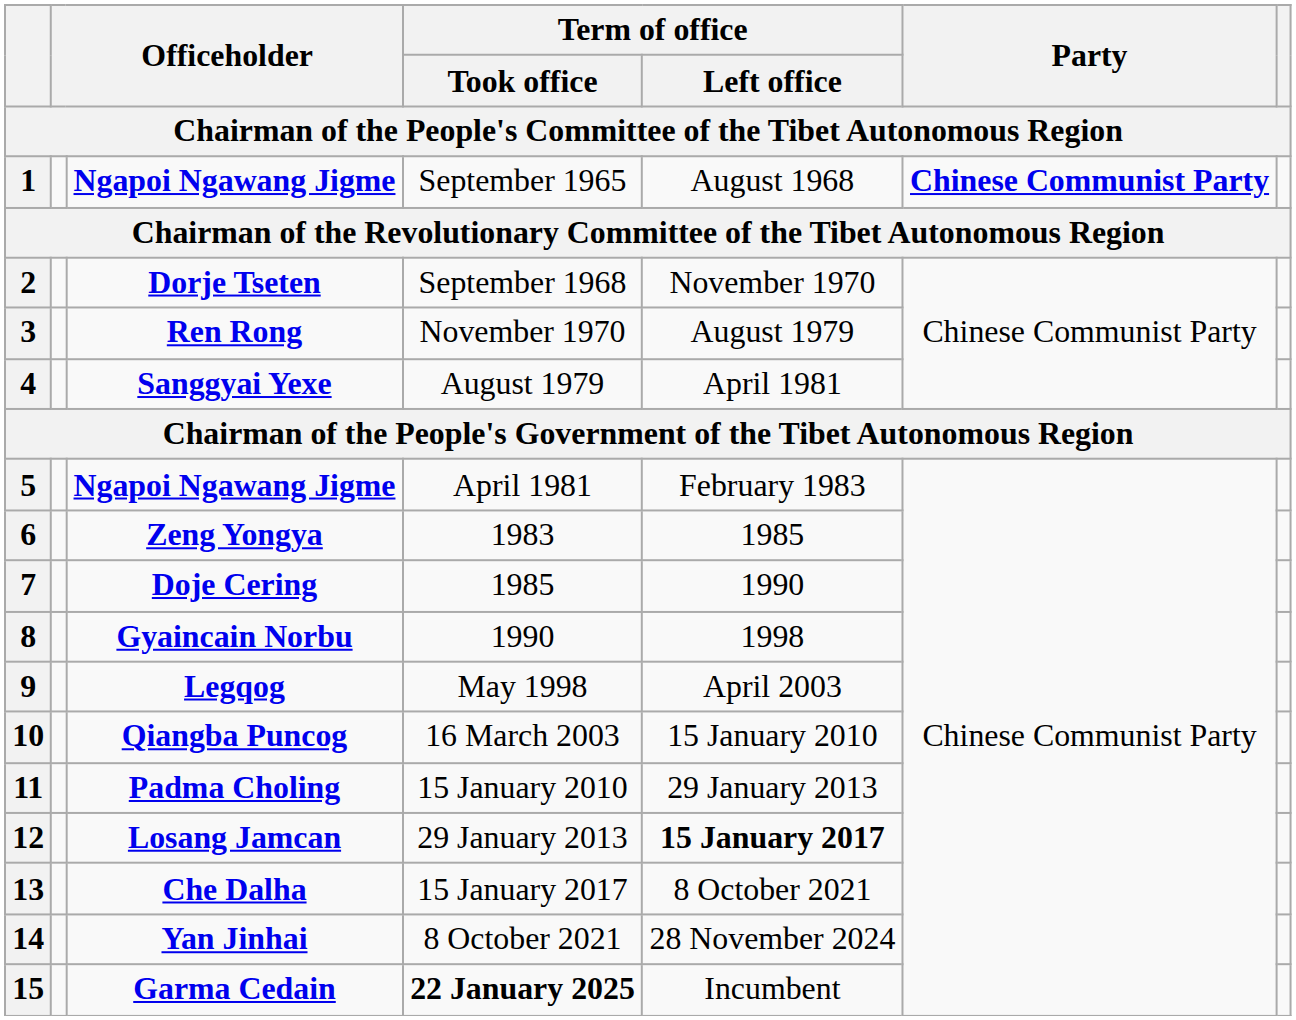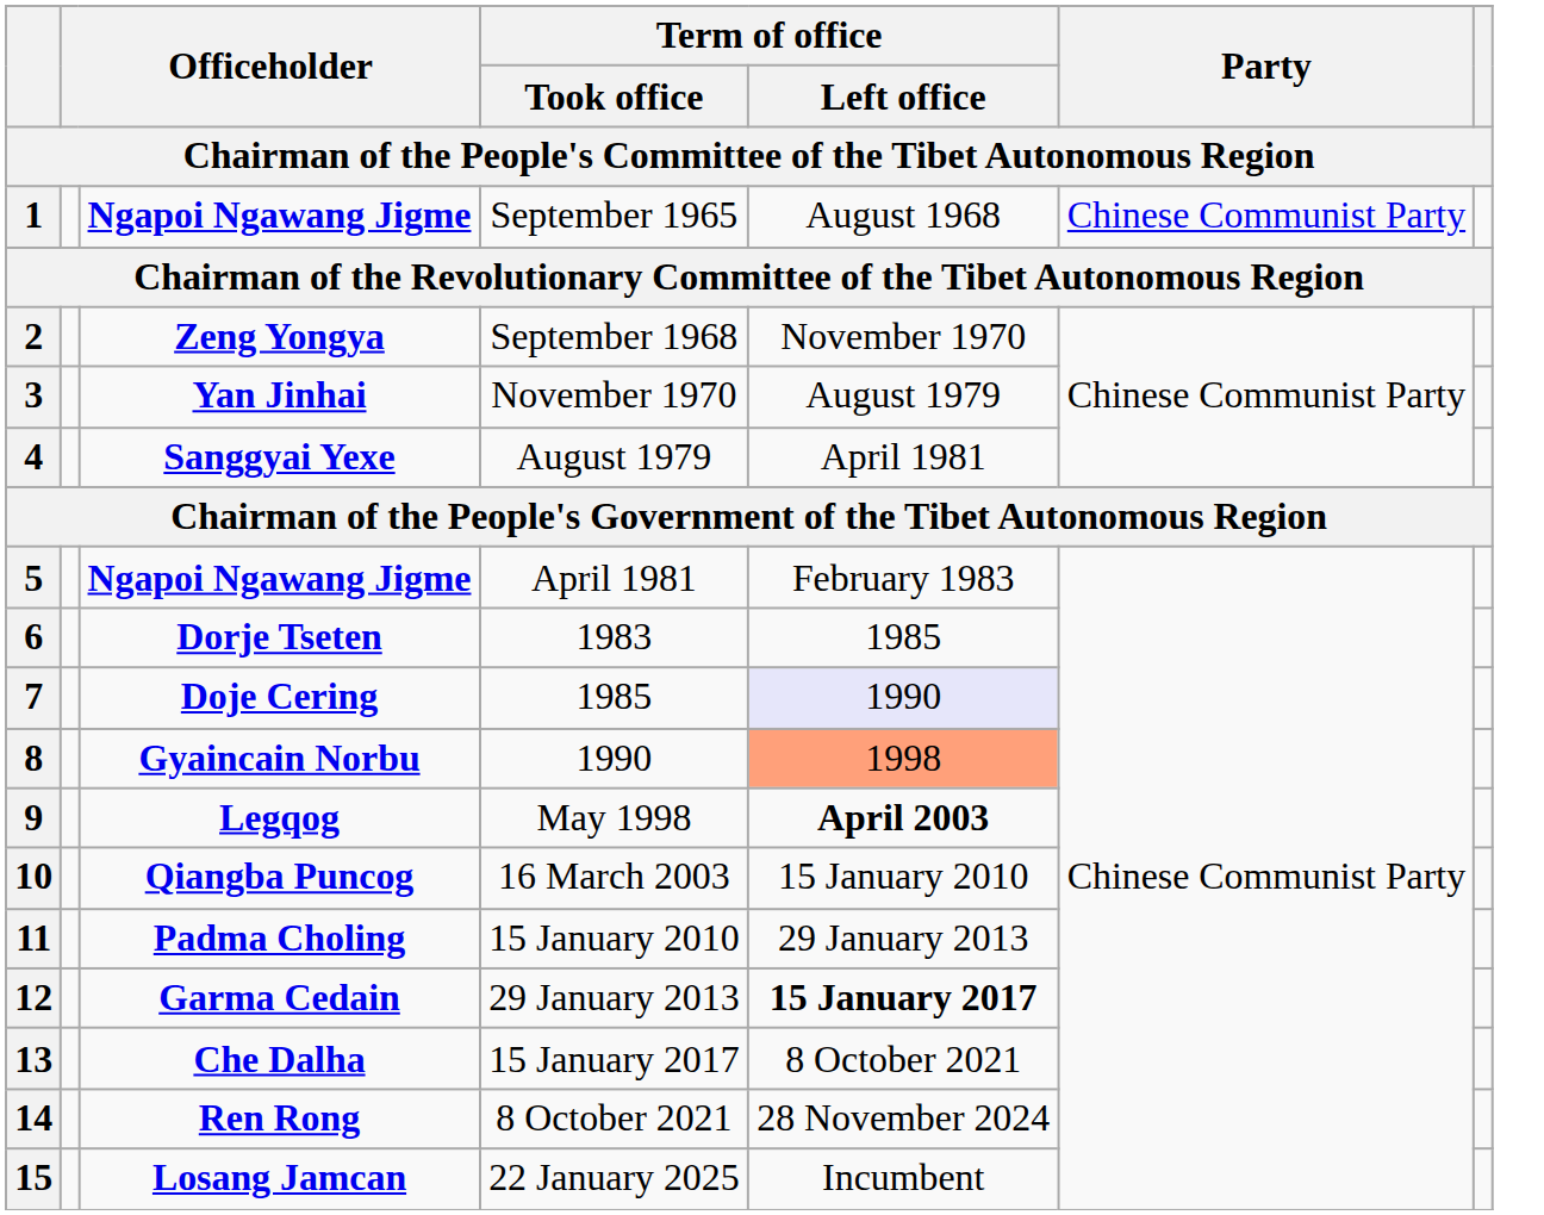 <table class="wikitable" style="text-align:center">
 <tr>
 <th rowspan="2"></th>
 <th colspan="2" rowspan="2">Officeholder</th>
 <th colspan="2">Term of office</th>
 <th rowspan="2">Party</th>
 <th rowspan="2"></th>
 </tr>
 <tr>
 <th>Took office</th>
 <th>Left office</th>
 </tr>
 <tr>
 <th colspan="7">Chairman of the People's Committee of the Tibet Autonomous Region</th>
 </tr>
 <tr>
 <th>1</th>
 <td></td>
 <td><strong><a href='#'>Ngapoi Ngawang Jigme</a></strong><br></td>
 <td>September 1965</td>
 <td>August 1968</td>
-<td><strong><a href='#'>Chinese Communist Party</a></strong></td>
+<td><a href='#'>Chinese Communist Party</a></td>
 <td></td>
 </tr>
 <tr>
 <th colspan="7">Chairman of the Revolutionary Committee of the Tibet Autonomous Region</th>
 </tr>
 <tr>
 <th>2</th>
 <td></td>
-<td><strong><a href='#'>Dorje Tseten</a></strong><br></td>
+<td><strong><a href='#'>Zeng Yongya</a></strong><br></td>
 <td>September 1968</td>
 <td>November 1970</td>
 <td rowspan="3">Chinese Communist Party</td>
 <td></td>
 </tr>
 <tr>
 <th>3</th>
 <td></td>
-<td><strong><a href='#'>Ren Rong</a></strong><br></td>
+<td><strong><a href='#'>Yan Jinhai</a></strong><br></td>
 <td>November 1970</td>
 <td>August 1979</td>
 <td></td>
 </tr>
 <tr>
 <th>4</th>
 <td></td>
 <td><strong><a href='#'>Sanggyai Yexe</a></strong><br></td>
 <td>August 1979</td>
 <td>April 1981</td>
 <td></td>
 </tr>
 <tr>
 <th colspan="7"><strong>Chairman of the People's Government of the Tibet Autonomous Region</strong></th>
 </tr>
 <tr>
 <th>5</th>
 <td></td>
 <td><strong><a href='#'>Ngapoi Ngawang Jigme</a></strong><br></td>
 <td>April 1981</td>
 <td>February 1983</td>
 <td rowspan="11">Chinese Communist Party</td>
 <td></td>
 </tr>
 <tr>
 <th>6</th>
 <td></td>
-<td><strong><a href='#'>Zeng Yongya</a></strong><br></td>
+<td><strong><a href='#'>Dorje Tseten</a></strong><br></td>
 <td>1983</td>
 <td>1985</td>
 <td></td>
 </tr>
 <tr>
 <th>7</th>
 <td></td>
 <td><strong><a href='#'>Doje Cering</a></strong><br></td>
 <td>1985</td>
-<td>1990</td>
+<td style="background: lavender;">1990</td>
 <td></td>
 </tr>
 <tr>
 <th>8</th>
 <td></td>
 <td><strong><a href='#'>Gyaincain Norbu</a></strong><br></td>
 <td>1990</td>
-<td>1998</td>
+<td style="background: lightsalmon;">1998</td>
 <td></td>
 </tr>
 <tr>
 <th>9</th>
 <td></td>
 <td><strong><a href='#'>Legqog</a></strong><br></td>
 <td>May 1998</td>
-<td>April 2003</td>
+<td><strong>April 2003</strong></td>
 <td></td>
 </tr>
 <tr>
 <th>10</th>
 <td></td>
 <td><strong><a href='#'>Qiangba Puncog</a></strong><br></td>
 <td>16 March 2003</td>
 <td>15 January 2010</td>
 <td></td>
 </tr>
 <tr>
 <th>11</th>
 <td></td>
 <td><strong><a href='#'>Padma Choling</a></strong><br></td>
 <td>15 January 2010</td>
 <td>29 January 2013</td>
 <td></td>
 </tr>
 <tr>
 <th>12</th>
 <td></td>
-<td><strong><a href='#'>Losang Jamcan</a></strong><br></td>
+<td><strong><a href='#'>Garma Cedain</a></strong><br></td>
 <td>29 January 2013</td>
 <td><strong>15 January 2017</strong></td>
 <td></td>
 </tr>
 <tr>
 <th>13</th>
 <td></td>
 <td><strong><a href='#'>Che Dalha</a></strong><br></td>
 <td>15 January 2017</td>
 <td>8 October 2021</td>
 <td></td>
 </tr>
 <tr>
 <th>14</th>
 <td></td>
-<td><strong><a href='#'>Yan Jinhai</a></strong><br></td>
+<td><strong><a href='#'>Ren Rong</a></strong><br></td>
 <td>8 October 2021</td>
 <td>28 November 2024</td>
 <td></td>
 </tr>
 <tr>
 <th>15</th>
 <td></td>
-<td><strong><a href='#'>Garma Cedain</a></strong><br></td>
-<td><strong>22 January 2025<br></strong></td>
+<td><strong><a href='#'>Losang Jamcan</a></strong><br></td>
+<td>22 January 2025<br></td>
 <td>Incumbent</td>
 <td></td>
 </tr>
 </table>
